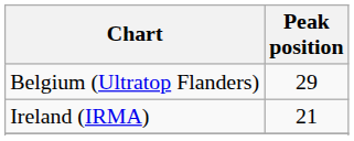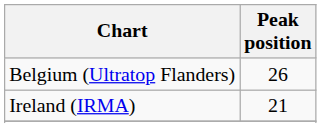 <table class="wikitable sortable">
 <tr>
 <th>Chart</th>
 <th>Peak<br>position</th>
 </tr>
 <tr>
 <td>Belgium (<a href='#'>Ultratop</a> Flanders)</td>
-<td align="center">29</td>
+<td align="center">26</td>
 </tr>
 <tr>
 <td>Ireland (<a href='#'>IRMA</a>)</td>
 <td align="center">21</td>
 </tr>
 <tr>
 </tr>
 <tr>
 </tr>
 </table>
